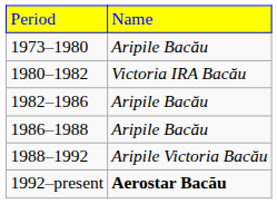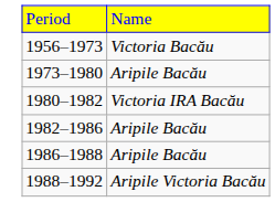 <table class="wikitable" style="text-align: left" align="right">
 <tr>
 <td style="background:#FFFF00;color:#0000FF;border:1px solid #0000FF">Period</td>
 <td style="background:#FFFF00;color:#0000FF;border:1px solid #0000FF">Name</td>
+</tr>
+<tr>
+<td>1956–1973</td>
+<td align=left><em>Victoria Bacău</em></td>
 </tr>
 <tr>
 <td>1973–1980</td>
 <td align=left><em>Aripile Bacău</em></td>
 </tr>
 <tr>
 <td>1980–1982</td>
 <td align=left><em>Victoria IRA Bacău</em></td>
 </tr>
 <tr>
 <td>1982–1986</td>
 <td align=left><em>Aripile Bacău</em></td>
 </tr>
 <tr>
 <td>1986–1988</td>
 <td align=left><em>Aripile Bacău</em></td>
 </tr>
 <tr>
 <td>1988–1992</td>
 <td align=left><em>Aripile Victoria Bacău</em></td>
 </tr>
-<tr>
-<td>1992–present</td>
-<td align=left><strong>Aerostar Bacău</strong></td>
-</tr>
 </table>
